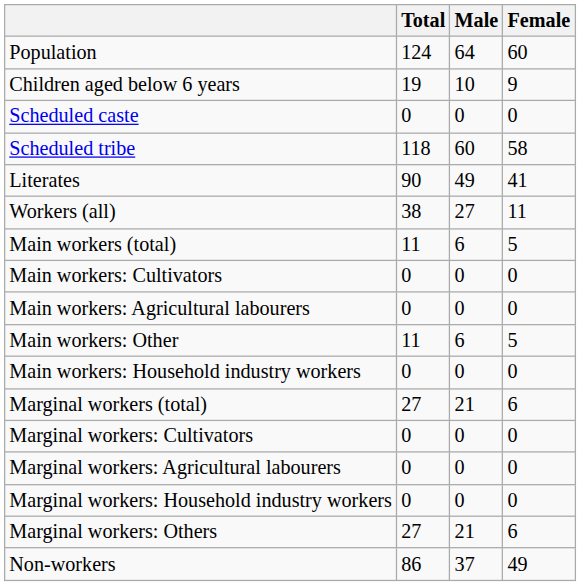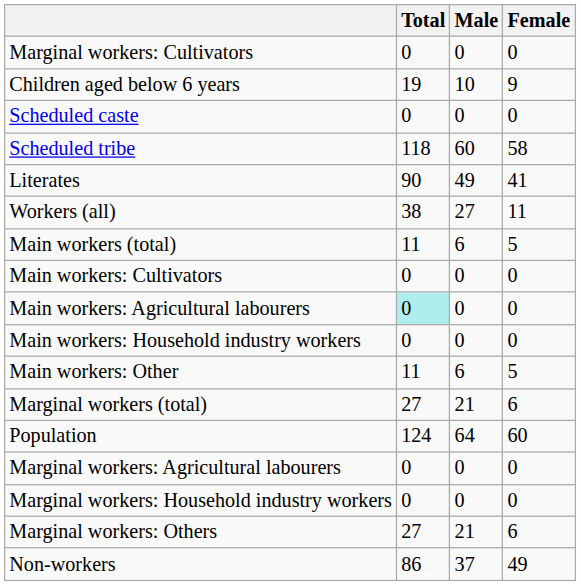 <table class="wikitable sortable">
 <tr>
 <th></th>
 <th>Total</th>
 <th>Male</th>
 <th>Female</th>
 </tr>
 <tr>
-<td>Population</td>
-<td>124</td>
-<td>64</td>
-<td>60</td>
+<td>Marginal workers: Cultivators</td>
+<td>0</td>
+<td>0</td>
+<td>0</td>
 </tr>
 <tr>
 <td>Children aged below 6 years</td>
 <td>19</td>
 <td>10</td>
 <td>9</td>
 </tr>
 <tr>
 <td><a href='#'>Scheduled caste</a></td>
 <td>0</td>
 <td>0</td>
 <td>0</td>
 </tr>
 <tr>
 <td><a href='#'>Scheduled tribe</a></td>
 <td>118</td>
 <td>60</td>
 <td>58</td>
 </tr>
 <tr>
 <td>Literates</td>
 <td>90</td>
 <td>49</td>
 <td>41</td>
 </tr>
 <tr>
 <td>Workers (all)</td>
 <td>38</td>
 <td>27</td>
 <td>11</td>
 </tr>
 <tr>
 <td>Main workers (total)</td>
 <td>11</td>
 <td>6</td>
 <td>5</td>
 </tr>
 <tr>
 <td>Main workers: Cultivators</td>
 <td>0</td>
 <td>0</td>
 <td>0</td>
 </tr>
 <tr>
 <td>Main workers: Agricultural labourers</td>
+<td style="background: paleturquoise;">0</td>
+<td>0</td>
+<td>0</td>
+</tr>
+<tr>
+<td>Main workers: Household industry workers</td>
 <td>0</td>
 <td>0</td>
 <td>0</td>
 </tr>
 <tr>
 <td>Main workers: Other</td>
 <td>11</td>
 <td>6</td>
 <td>5</td>
 </tr>
 <tr>
-<td>Main workers: Household industry workers</td>
-<td>0</td>
-<td>0</td>
-<td>0</td>
-</tr>
-<tr>
 <td>Marginal workers (total)</td>
 <td>27</td>
 <td>21</td>
 <td>6</td>
 </tr>
 <tr>
-<td>Marginal workers: Cultivators</td>
-<td>0</td>
-<td>0</td>
-<td>0</td>
+<td>Population</td>
+<td>124</td>
+<td>64</td>
+<td>60</td>
 </tr>
 <tr>
 <td>Marginal workers: Agricultural labourers</td>
 <td>0</td>
 <td>0</td>
 <td>0</td>
 </tr>
 <tr>
 <td>Marginal workers: Household industry workers</td>
 <td>0</td>
 <td>0</td>
 <td>0</td>
 </tr>
 <tr>
 <td>Marginal workers: Others</td>
 <td>27</td>
 <td>21</td>
 <td>6</td>
 </tr>
 <tr>
 <td>Non-workers</td>
 <td>86</td>
 <td>37</td>
 <td>49</td>
 </tr>
 </table>
